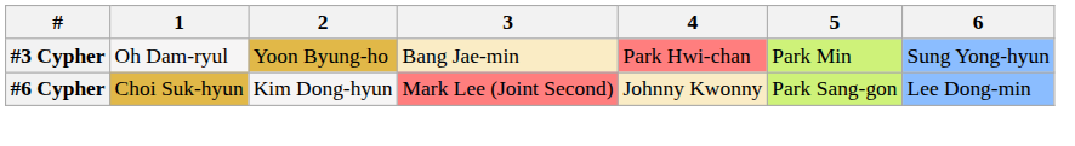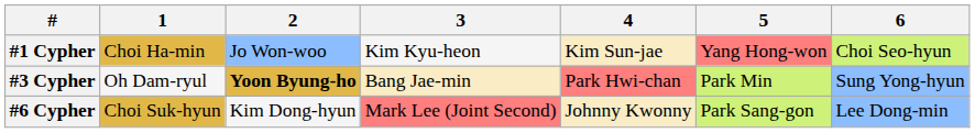 <table class="wikitable">
 <tr>
 <th>#</th>
 <th>1</th>
 <th>2</th>
 <th>3</th>
 <th>4</th>
 <th>5</th>
 <th>6</th>
 </tr>
 <tr>
+<th>#1 Cypher</th>
+<td style="background:#E1B848;">Choi Ha-min</td>
+<td style="background:#8BBDFF;">Jo Won-woo</td>
+<td style="background:#F6F5F5;">Kim Kyu-heon</td>
+<td style="background:#FAECC5;">Kim Sun-jae</td>
+<td style="background:#FF7E7E;">Yang Hong-won</td>
+<td style="background:#CEF279;">Choi Seo-hyun</td>
+</tr>
+<tr>
 <th>#3 Cypher</th>
 <td style="background:#F6F5F5;">Oh Dam-ryul</td>
-<td style="background:#E1B848;">Yoon Byung-ho</td>
+<td style="background:#E1B848;"><strong>Yoon Byung-ho</strong></td>
 <td style="background:#FAECC5;">Bang Jae-min</td>
 <td style="background:#FF7E7E;">Park Hwi-chan</td>
 <td style="background:#CEF279;">Park Min</td>
 <td style="background:#8BBDFF;">Sung Yong-hyun</td>
 </tr>
 <tr>
 <th>#6 Cypher</th>
 <td style="background:#E1B848;">Choi Suk-hyun</td>
 <td style="background:#F6F5F5;">Kim Dong-hyun</td>
 <td style="background:#FF7E7E;">Mark Lee (Joint Second)</td>
 <td style="background:#FAECC5;">Johnny Kwonny</td>
 <td style="background:#CEF279;">Park Sang-gon</td>
 <td style="background:#8BBDFF;">Lee Dong-min</td>
 </tr>
 </table>
